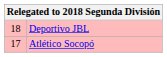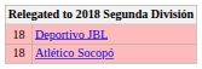 <table class="wikitable">
 <tr>
 <th colspan=2>Relegated to 2018 Segunda División</th>
 </tr>
 <tr bgcolor=#FFBBBB>
 <td width=28 align=center>18</td>
 <td><a href='#'>Deportivo JBL</a></td>
 </tr>
 <tr bgcolor=#FFBBBB>
-<td width=28 align=center>17</td>
+<td width=28 align=center>18</td>
 <td><a href='#'>Atlético Socopó</a></td>
 </tr>
 </table>
